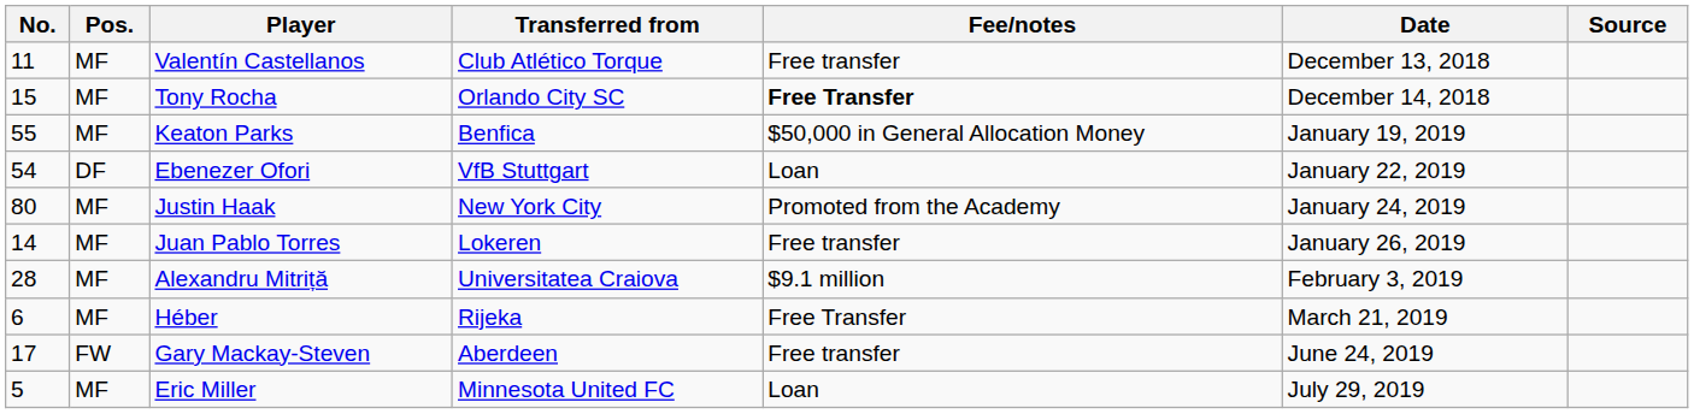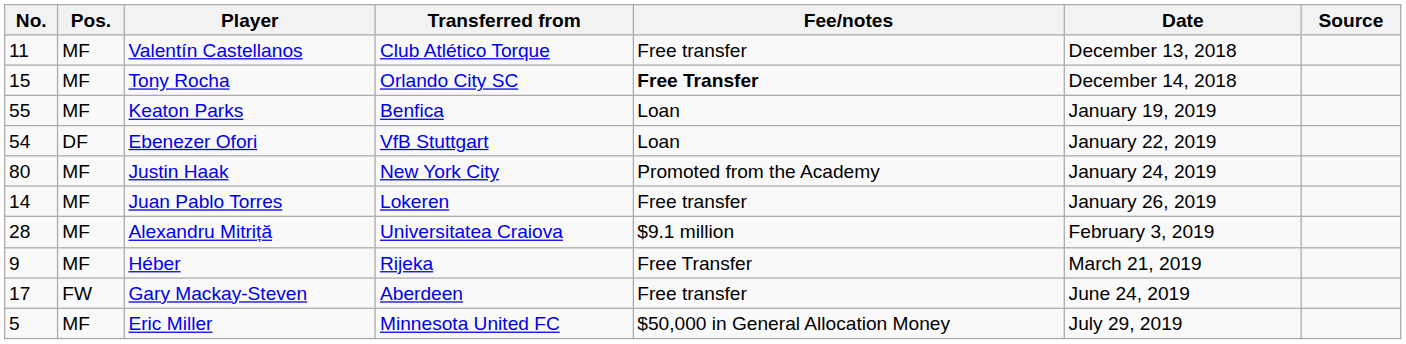 <table class="wikitable sortable" style="width:70%; text-align:center; font-size:95%; text-align:left;">
 <tr>
 <th>No.</th>
 <th>Pos.</th>
 <th>Player</th>
 <th>Transferred from</th>
 <th>Fee/notes</th>
 <th>Date</th>
 <th>Source</th>
 </tr>
 <tr>
 <td>11</td>
 <td>MF</td>
 <td> <a href='#'>Valentín Castellanos</a></td>
 <td> <a href='#'>Club Atlético Torque</a></td>
 <td>Free transfer</td>
 <td>December 13, 2018</td>
 <td></td>
 </tr>
 <tr>
 <td>15</td>
 <td>MF</td>
 <td> <a href='#'>Tony Rocha</a></td>
 <td> <a href='#'>Orlando City SC</a></td>
 <td><strong>Free Transfer</strong></td>
 <td>December 14, 2018</td>
 <td></td>
 </tr>
 <tr>
 <td>55</td>
 <td>MF</td>
 <td> <a href='#'>Keaton Parks</a></td>
 <td> <a href='#'>Benfica</a></td>
-<td>$50,000 in General Allocation Money</td>
+<td>Loan</td>
 <td>January 19, 2019</td>
 <td></td>
 </tr>
 <tr>
 <td>54</td>
 <td>DF</td>
 <td> <a href='#'>Ebenezer Ofori</a></td>
 <td> <a href='#'>VfB Stuttgart</a></td>
 <td>Loan</td>
 <td>January 22, 2019</td>
 <td></td>
 </tr>
 <tr>
 <td>80</td>
 <td>MF</td>
 <td> <a href='#'>Justin Haak</a></td>
 <td> <a href='#'>New York City</a></td>
 <td>Promoted from the Academy</td>
 <td>January 24, 2019</td>
 <td></td>
 </tr>
 <tr>
 <td>14</td>
 <td>MF</td>
 <td> <a href='#'>Juan Pablo Torres</a></td>
 <td> <a href='#'>Lokeren</a></td>
 <td>Free transfer</td>
 <td>January 26, 2019</td>
 <td></td>
 </tr>
 <tr>
 <td>28</td>
 <td>MF</td>
 <td> <a href='#'>Alexandru Mitriță</a></td>
 <td> <a href='#'>Universitatea Craiova</a></td>
 <td>$9.1 million</td>
 <td>February 3, 2019</td>
 <td></td>
 </tr>
 <tr>
-<td>6</td>
+<td>9</td>
 <td>MF</td>
 <td> <a href='#'>Héber</a></td>
 <td> <a href='#'>Rijeka</a></td>
 <td>Free Transfer</td>
 <td>March 21, 2019</td>
 <td></td>
 </tr>
 <tr>
 <td>17</td>
 <td>FW</td>
 <td> <a href='#'>Gary Mackay-Steven</a></td>
 <td> <a href='#'>Aberdeen</a></td>
 <td>Free transfer</td>
 <td>June 24, 2019</td>
 <td></td>
 </tr>
 <tr>
 <td>5</td>
 <td>MF</td>
 <td> <a href='#'>Eric Miller</a></td>
 <td> <a href='#'>Minnesota United FC</a></td>
-<td>Loan</td>
+<td>$50,000 in General Allocation Money</td>
 <td>July 29, 2019</td>
 <td></td>
 </tr>
 </table>
